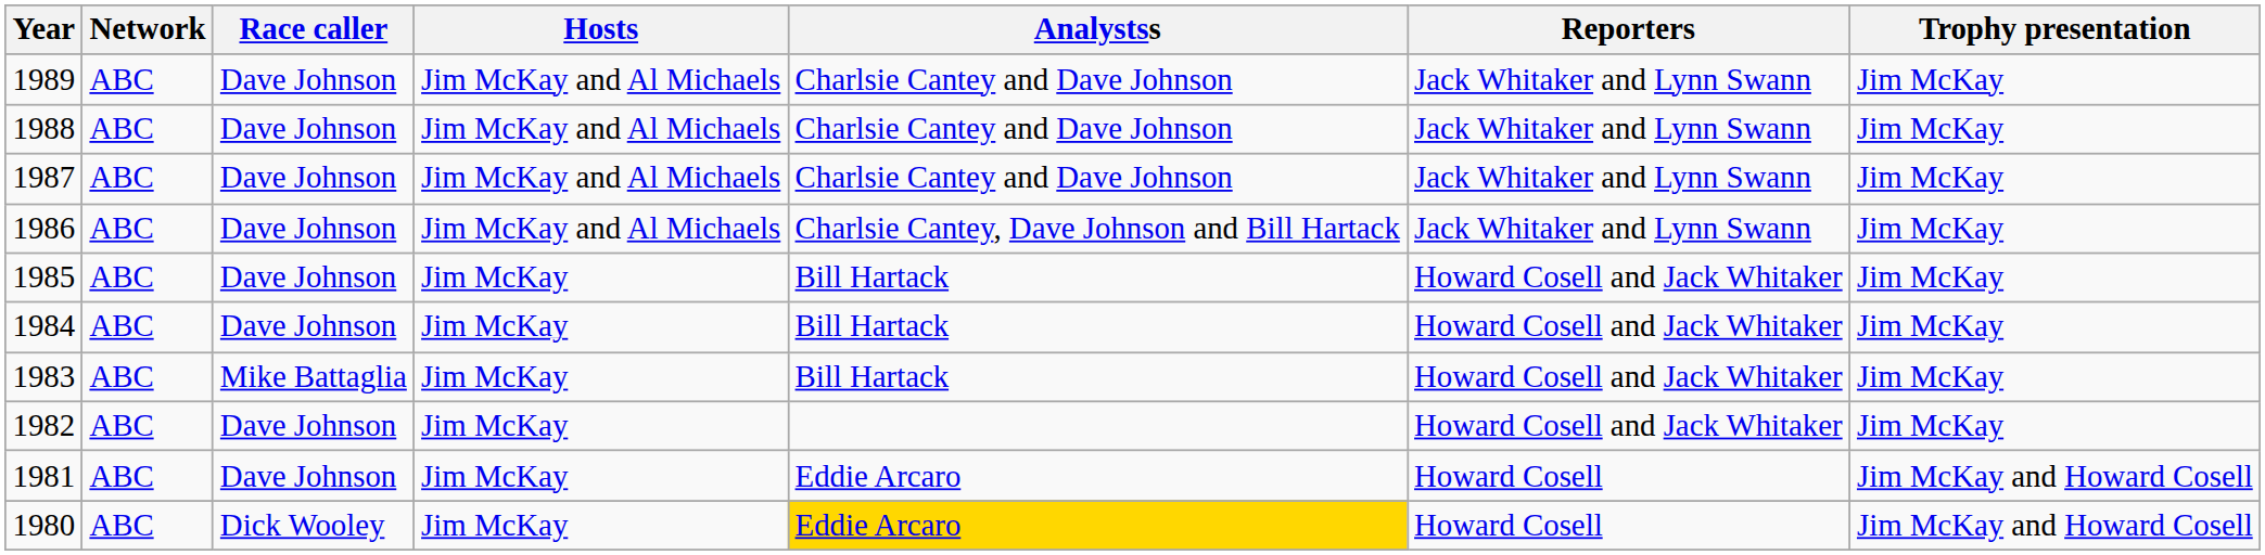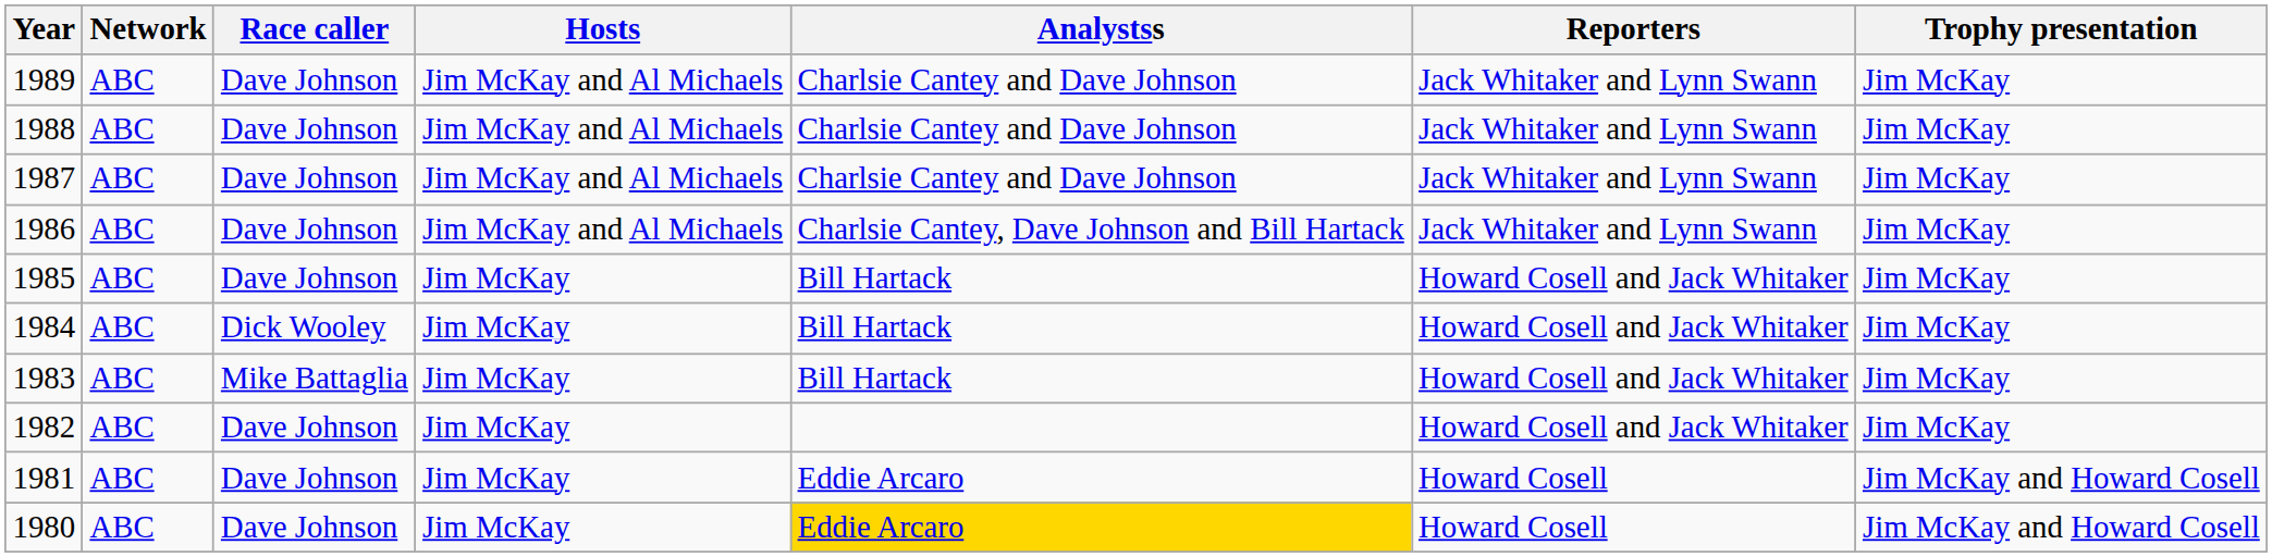 <table class="wikitable">
 <tr>
 <th>Year</th>
 <th>Network</th>
 <th><a href='#'>Race caller</a></th>
 <th><a href='#'>Hosts</a></th>
 <th><a href='#'>Analysts</a>s</th>
 <th>Reporters</th>
 <th>Trophy presentation</th>
 </tr>
 <tr>
 <td>1989</td>
 <td><a href='#'>ABC</a></td>
 <td><a href='#'>Dave Johnson</a></td>
 <td><a href='#'>Jim McKay</a> and <a href='#'>Al Michaels</a></td>
 <td><a href='#'>Charlsie Cantey</a> and <a href='#'>Dave Johnson</a></td>
 <td><a href='#'>Jack Whitaker</a> and <a href='#'>Lynn Swann</a></td>
 <td><a href='#'>Jim McKay</a></td>
 </tr>
 <tr>
 <td>1988</td>
 <td><a href='#'>ABC</a></td>
 <td><a href='#'>Dave Johnson</a></td>
 <td><a href='#'>Jim McKay</a> and <a href='#'>Al Michaels</a></td>
 <td><a href='#'>Charlsie Cantey</a> and <a href='#'>Dave Johnson</a></td>
 <td><a href='#'>Jack Whitaker</a> and <a href='#'>Lynn Swann</a></td>
 <td><a href='#'>Jim McKay</a></td>
 </tr>
 <tr>
 <td>1987</td>
 <td><a href='#'>ABC</a></td>
 <td><a href='#'>Dave Johnson</a></td>
 <td><a href='#'>Jim McKay</a> and <a href='#'>Al Michaels</a></td>
 <td><a href='#'>Charlsie Cantey</a> and <a href='#'>Dave Johnson</a></td>
 <td><a href='#'>Jack Whitaker</a> and <a href='#'>Lynn Swann</a></td>
 <td><a href='#'>Jim McKay</a></td>
 </tr>
 <tr>
 <td>1986</td>
 <td><a href='#'>ABC</a></td>
 <td><a href='#'>Dave Johnson</a></td>
 <td><a href='#'>Jim McKay</a> and <a href='#'>Al Michaels</a></td>
 <td><a href='#'>Charlsie Cantey</a>, <a href='#'>Dave Johnson</a> and <a href='#'>Bill Hartack</a></td>
 <td><a href='#'>Jack Whitaker</a> and <a href='#'>Lynn Swann</a></td>
 <td><a href='#'>Jim McKay</a></td>
 </tr>
 <tr>
 <td>1985</td>
 <td><a href='#'>ABC</a></td>
 <td><a href='#'>Dave Johnson</a></td>
 <td><a href='#'>Jim McKay</a></td>
 <td><a href='#'>Bill Hartack</a></td>
 <td><a href='#'>Howard Cosell</a> and <a href='#'>Jack Whitaker</a></td>
 <td><a href='#'>Jim McKay</a></td>
 </tr>
 <tr>
 <td>1984</td>
 <td><a href='#'>ABC</a></td>
-<td><a href='#'>Dave Johnson</a></td>
+<td><a href='#'>Dick Wooley</a></td>
 <td><a href='#'>Jim McKay</a></td>
 <td><a href='#'>Bill Hartack</a></td>
 <td><a href='#'>Howard Cosell</a> and <a href='#'>Jack Whitaker</a></td>
 <td><a href='#'>Jim McKay</a></td>
 </tr>
 <tr>
 <td>1983</td>
 <td><a href='#'>ABC</a></td>
 <td><a href='#'>Mike Battaglia</a></td>
 <td><a href='#'>Jim McKay</a></td>
 <td><a href='#'>Bill Hartack</a></td>
 <td><a href='#'>Howard Cosell</a> and <a href='#'>Jack Whitaker</a></td>
 <td><a href='#'>Jim McKay</a></td>
 </tr>
 <tr>
 <td>1982</td>
 <td><a href='#'>ABC</a></td>
 <td><a href='#'>Dave Johnson</a></td>
 <td><a href='#'>Jim McKay</a></td>
 <td></td>
 <td><a href='#'>Howard Cosell</a> and <a href='#'>Jack Whitaker</a></td>
 <td><a href='#'>Jim McKay</a></td>
 </tr>
 <tr>
 <td>1981</td>
 <td><a href='#'>ABC</a></td>
 <td><a href='#'>Dave Johnson</a></td>
 <td><a href='#'>Jim McKay</a></td>
 <td><a href='#'>Eddie Arcaro</a></td>
 <td><a href='#'>Howard Cosell</a></td>
 <td><a href='#'>Jim McKay</a> and <a href='#'>Howard Cosell</a></td>
 </tr>
 <tr>
 <td>1980</td>
 <td><a href='#'>ABC</a></td>
-<td><a href='#'>Dick Wooley</a></td>
+<td><a href='#'>Dave Johnson</a></td>
 <td><a href='#'>Jim McKay</a></td>
 <td style="background: gold;"><a href='#'>Eddie Arcaro</a></td>
 <td><a href='#'>Howard Cosell</a></td>
 <td><a href='#'>Jim McKay</a> and <a href='#'>Howard Cosell</a></td>
 </tr>
 </table>
